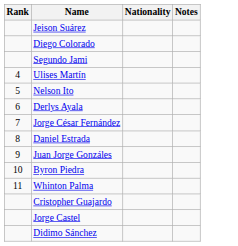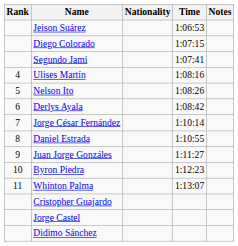 <table class="wikitable sortable" style="text-align:center;font-size:95%">
 <tr>
 <th>Rank</th>
 <th>Name</th>
 <th>Nationality</th>
+<th>Time</th>
 <th>Notes</th>
 </tr>
 <tr>
 <td></td>
 <td align=left><a href='#'>Jeison Suárez</a></td>
 <td align=left></td>
+<td>1:06:53</td>
 <td></td>
 </tr>
 <tr>
 <td></td>
 <td align=left><a href='#'>Diego Colorado</a></td>
 <td align=left></td>
+<td>1:07:15</td>
 <td></td>
 </tr>
 <tr>
 <td></td>
 <td align=left><a href='#'>Segundo Jami</a></td>
 <td align=left></td>
+<td>1:07:41</td>
 <td></td>
 </tr>
 <tr>
 <td>4</td>
 <td align=left><a href='#'>Ulises Martín</a></td>
 <td align=left></td>
+<td>1:08:16</td>
 <td></td>
 </tr>
 <tr>
 <td>5</td>
 <td align=left><a href='#'>Nelson Ito</a></td>
 <td align=left></td>
+<td>1:08:26</td>
 <td></td>
 </tr>
 <tr>
 <td>6</td>
 <td align=left><a href='#'>Derlys Ayala</a></td>
 <td align=left></td>
+<td>1:08:42</td>
 <td></td>
 </tr>
 <tr>
 <td>7</td>
 <td align=left><a href='#'>Jorge César Fernández</a></td>
 <td align=left></td>
+<td>1:10:14</td>
 <td></td>
 </tr>
 <tr>
 <td>8</td>
 <td align=left><a href='#'>Daniel Estrada</a></td>
 <td align=left></td>
+<td>1:10:55</td>
 <td></td>
 </tr>
 <tr>
 <td>9</td>
 <td align=left><a href='#'>Juan Jorge Gonzáles</a></td>
 <td align=left></td>
+<td>1:11:27</td>
 <td></td>
 </tr>
 <tr>
 <td>10</td>
 <td align=left><a href='#'>Byron Piedra</a></td>
 <td align=left></td>
+<td>1:12:23</td>
 <td></td>
 </tr>
 <tr>
 <td>11</td>
 <td align=left><a href='#'>Whinton Palma</a></td>
 <td align=left></td>
+<td>1:13:07</td>
 <td></td>
 </tr>
 <tr>
 <td></td>
 <td align=left><a href='#'>Cristopher Guajardo</a></td>
 <td align=left></td>
 <td></td>
+<td></td>
 </tr>
 <tr>
 <td></td>
 <td align=left><a href='#'>Jorge Castel</a></td>
 <td align=left></td>
+<td></td>
 <td></td>
 </tr>
 <tr>
 <td></td>
 <td align=left><a href='#'>Didimo Sánchez</a></td>
 <td align=left></td>
 <td></td>
+<td></td>
 </tr>
 </table>
